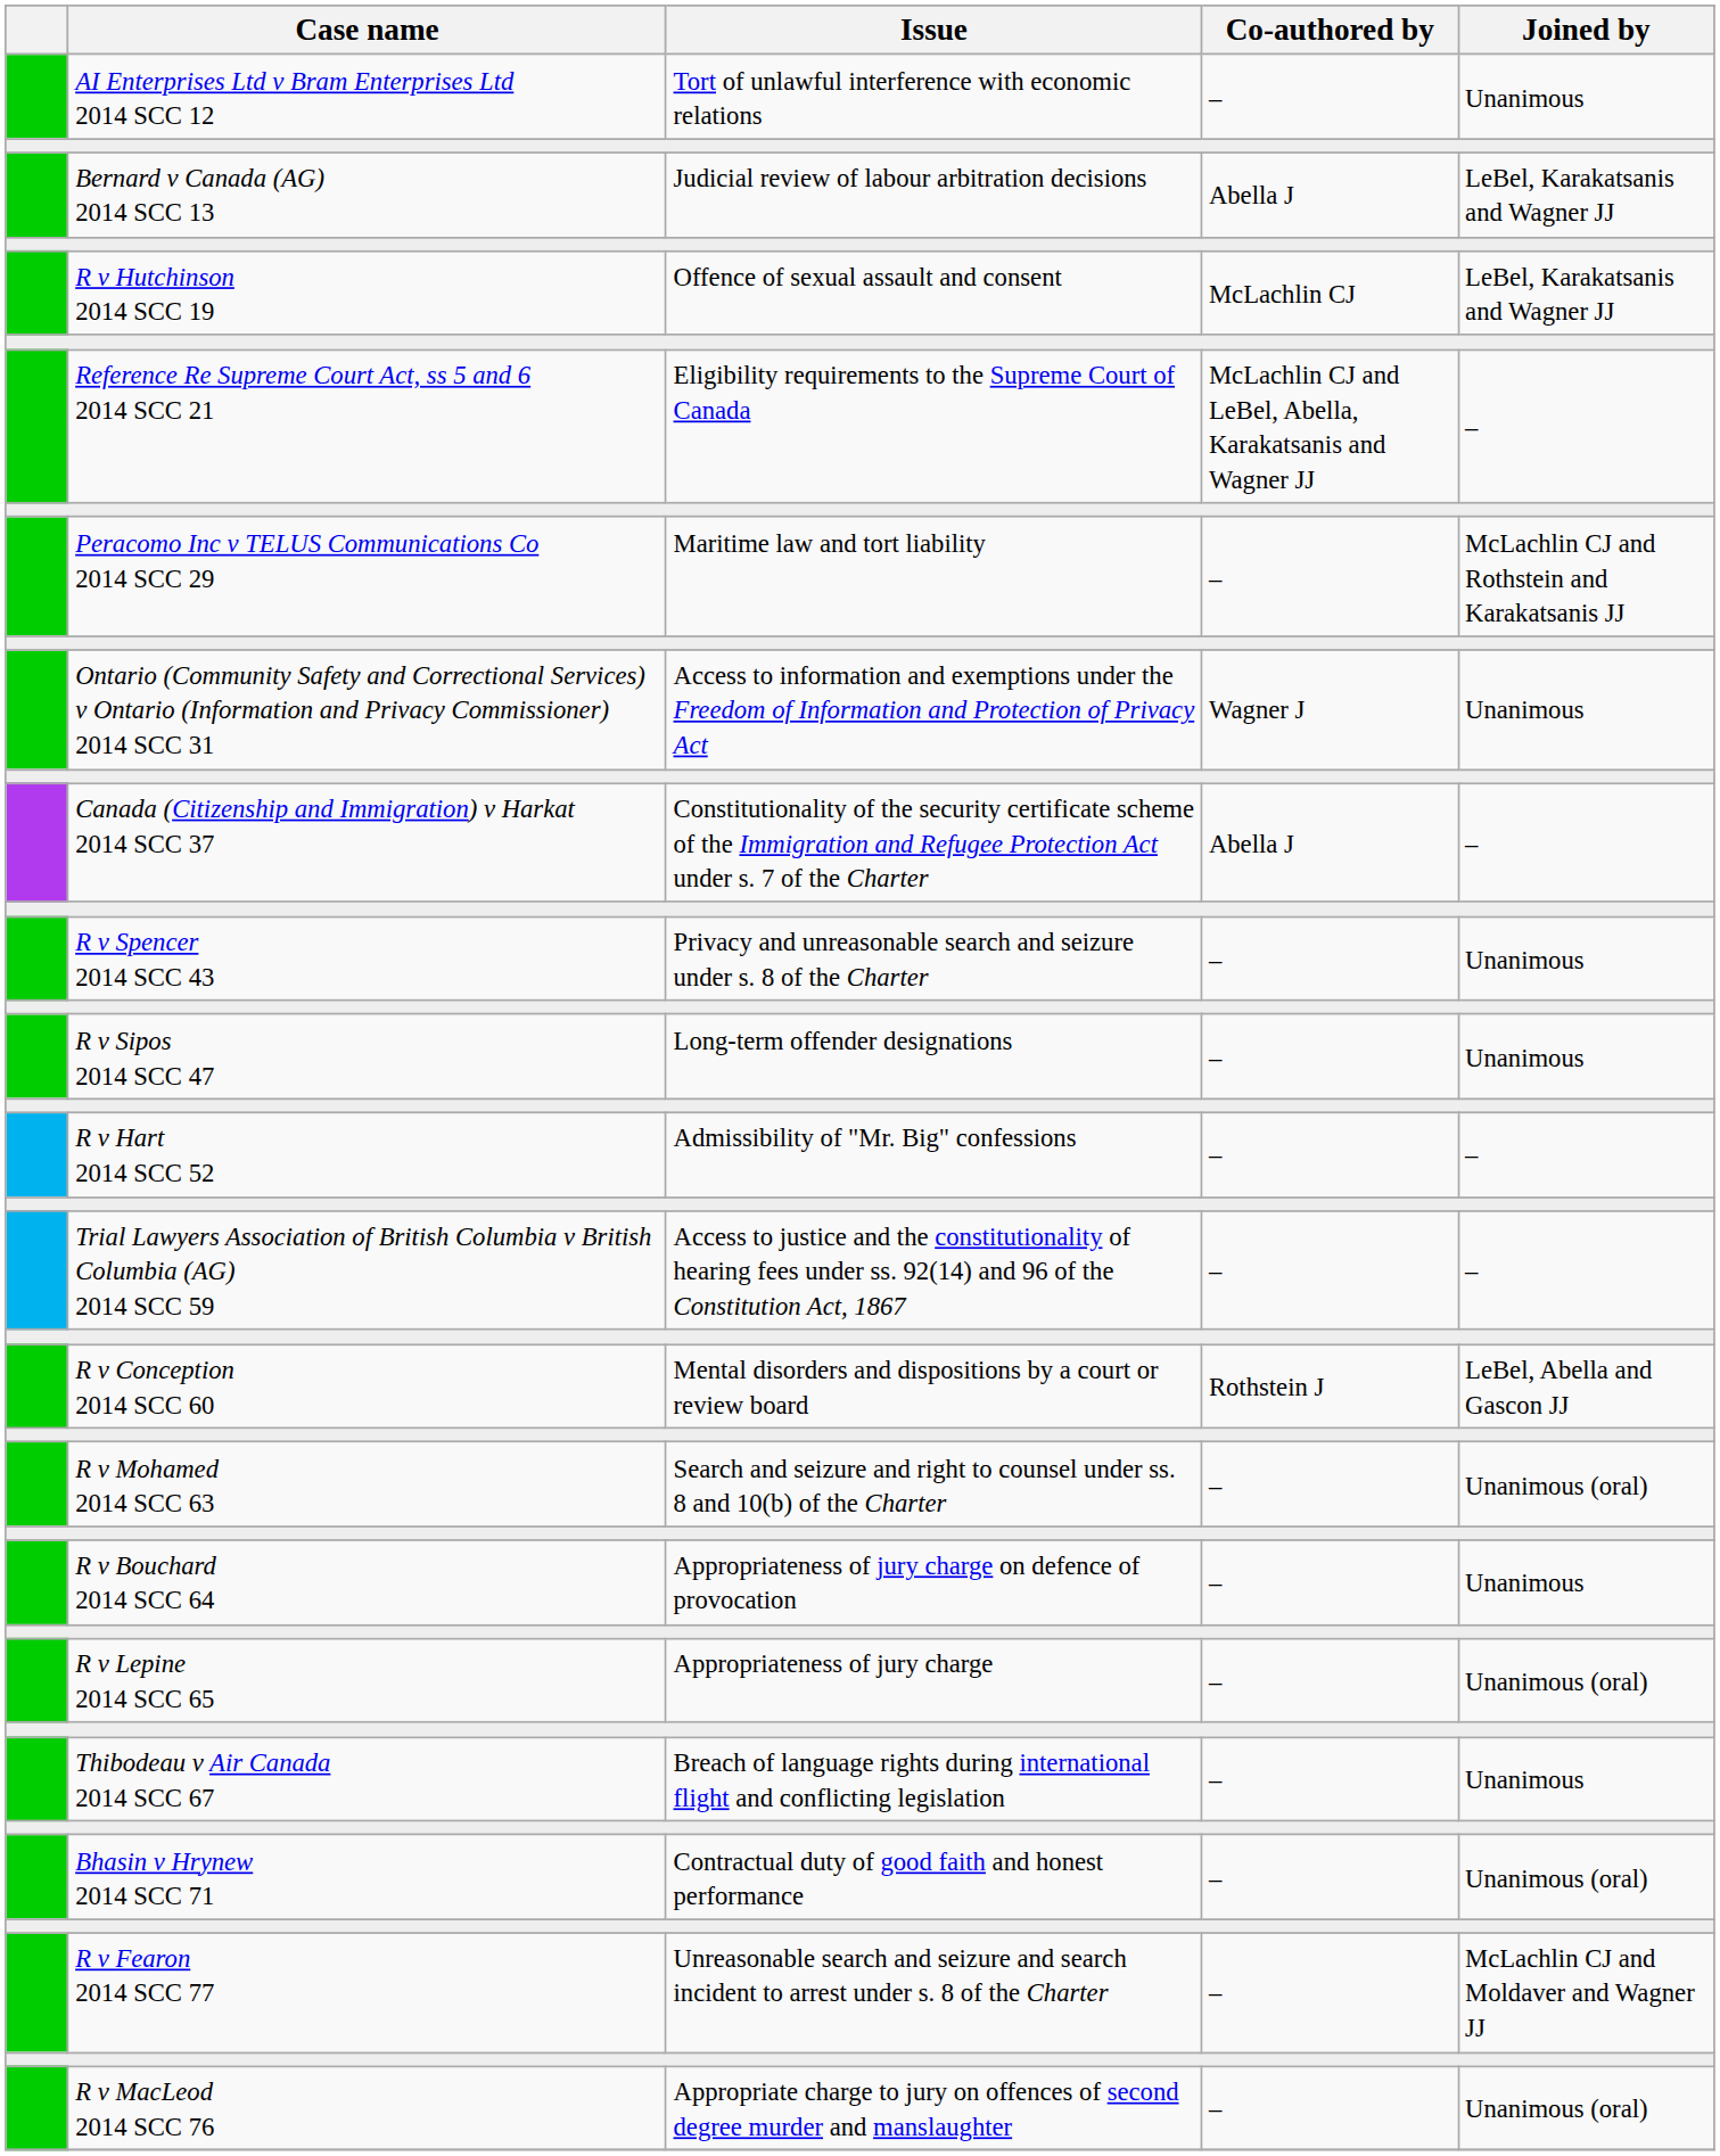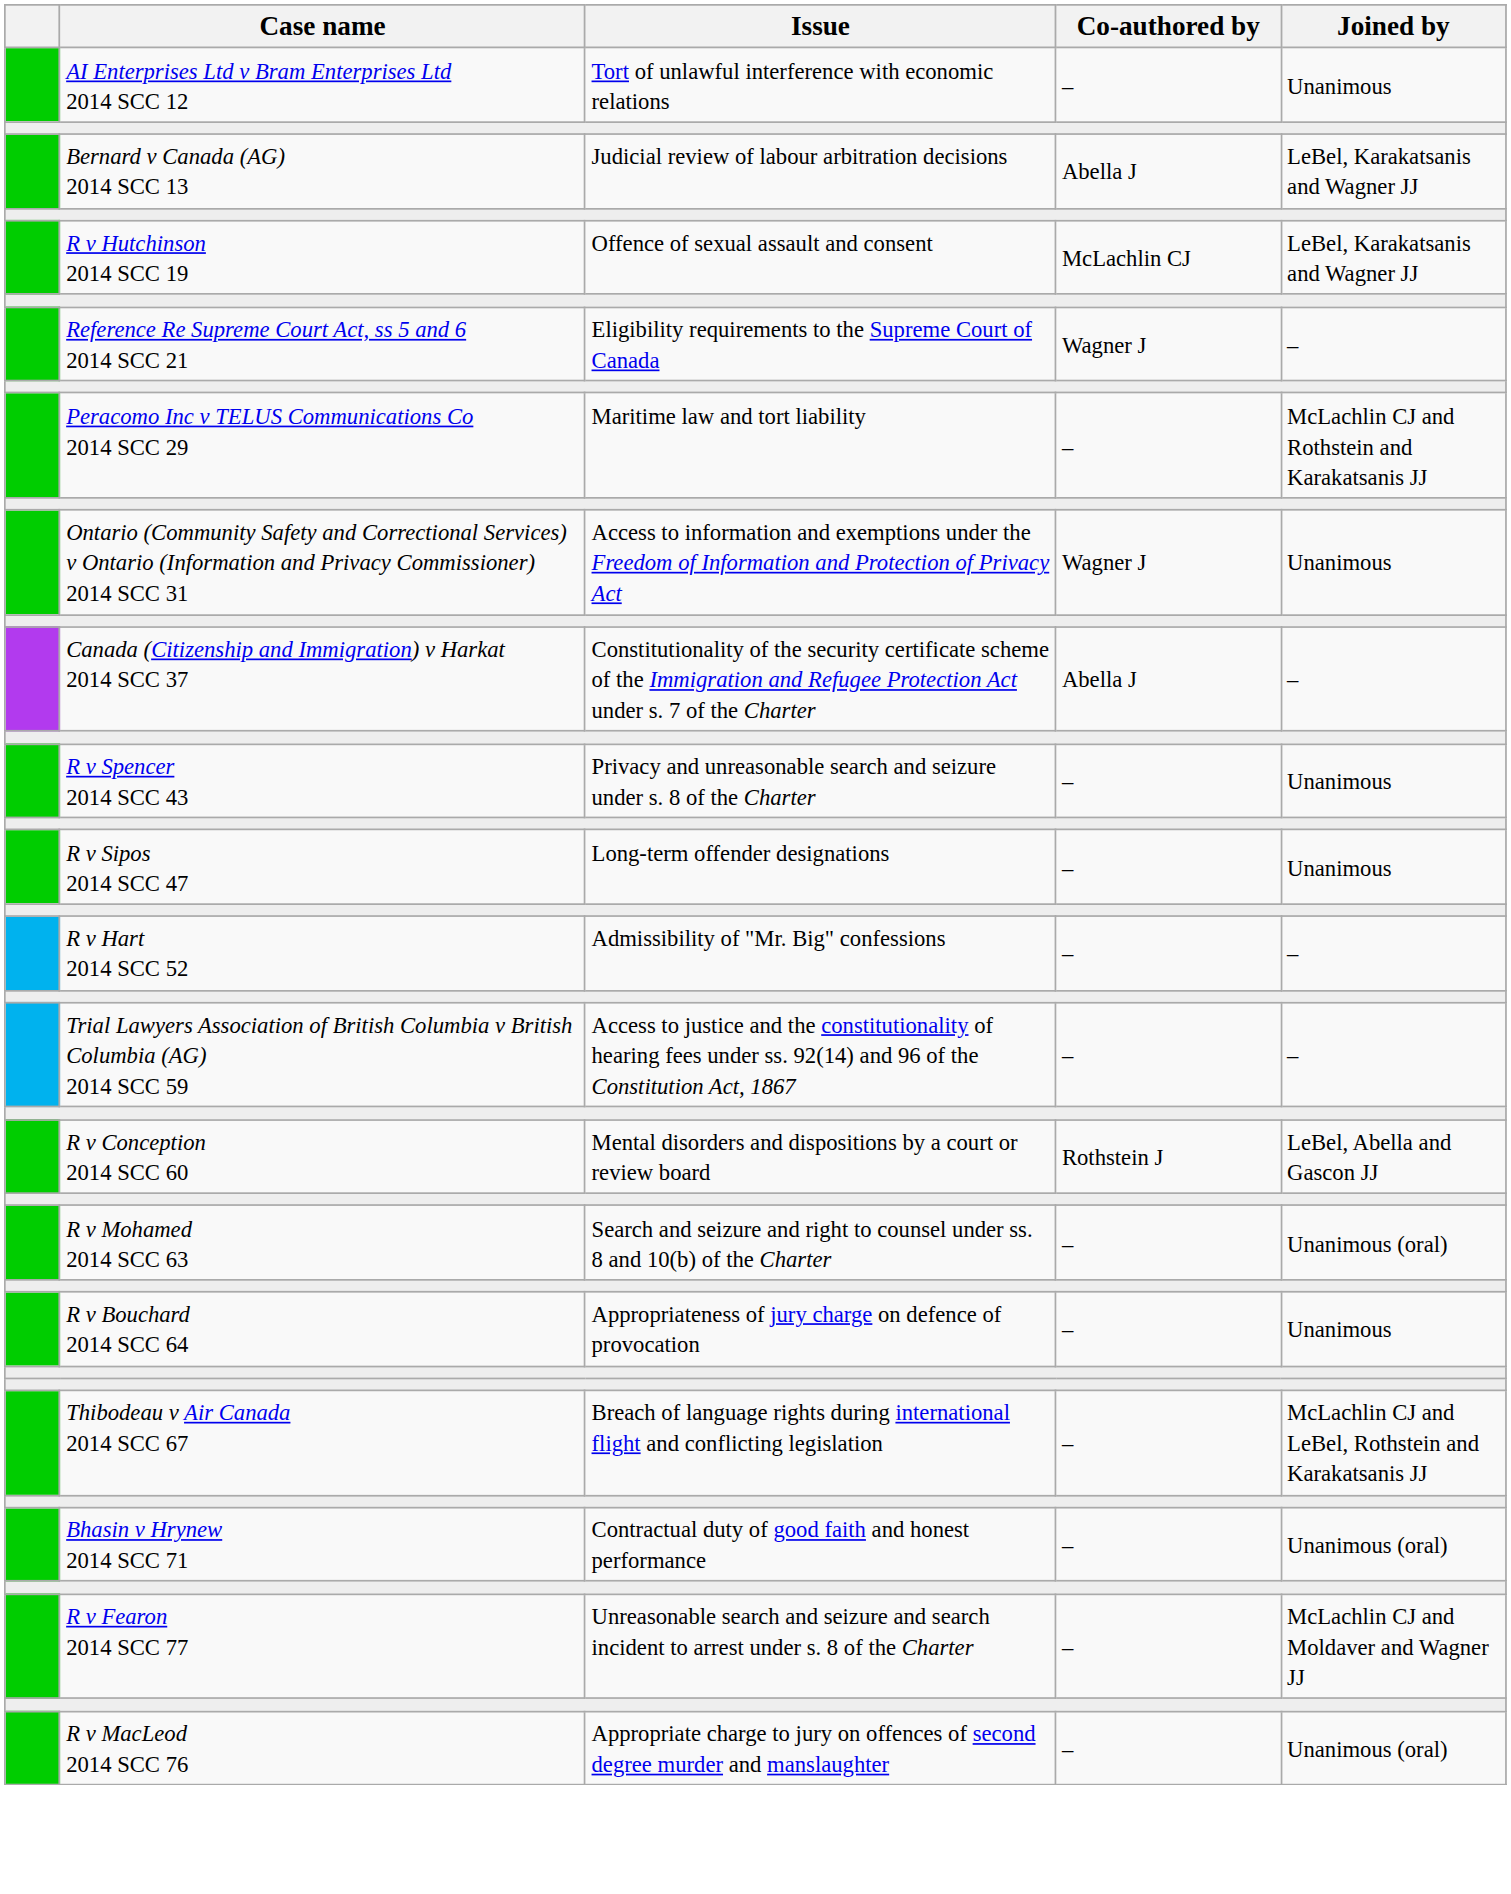 <table class="wikitable" width=100%>
 <tr bgcolor="#CCCCCC">
 <th width=25px></th>
 <th width=35%>Case name</th>
 <th>Issue</th>
 <th width=15%>Co-authored by</th>
 <th width=15%>Joined by</th>
 </tr>
 <tr>
 <td bgcolor="00cd00"></td>
 <td align=left valign=top><small><em><a href='#'>AI Enterprises Ltd v Bram Enterprises Ltd</a></em><br> 2014 SCC 12 </small></td>
 <td valign=top><small> <a href='#'>Tort</a> of unlawful interference with economic relations</small></td>
 <td><small> –</small></td>
 <td><small>  Unanimous</small></td>
 </tr>
 <tr>
 <td bgcolor=#EEEEEE colspan=5 valign=top><small></small></td>
 </tr>
 <tr>
 <td bgcolor="00cd00"></td>
 <td align=left valign=top><small><em>Bernard v Canada (AG)</em><br> 2014 SCC 13 </small></td>
 <td valign=top><small>Judicial review of labour arbitration decisions</small></td>
 <td><small> Abella J</small></td>
 <td><small> LeBel, Karakatsanis and Wagner JJ</small></td>
 </tr>
 <tr>
 <td bgcolor=#EEEEEE colspan=5 valign=top><small></small></td>
 </tr>
 <tr>
 <td bgcolor="00cd00"></td>
 <td align=left valign=top><small><em><a href='#'>R v Hutchinson</a></em><br> 2014 SCC 19 </small></td>
 <td valign=top><small>Offence of sexual assault and consent</small></td>
 <td><small> McLachlin CJ</small></td>
 <td><small> LeBel, Karakatsanis and Wagner JJ</small></td>
 </tr>
 <tr>
 <td bgcolor=#EEEEEE colspan=5 valign=top><small></small></td>
 </tr>
 <tr>
 <td bgcolor="00cd00"></td>
 <td align=left valign=top><small><em><a href='#'>Reference Re Supreme Court Act, ss 5 and 6</a></em><br> 2014 SCC 21 </small></td>
 <td valign=top><small>Eligibility requirements to the <a href='#'>Supreme Court of Canada</a></small></td>
-<td><small> McLachlin CJ and LeBel, Abella, Karakatsanis and Wagner JJ</small></td>
+<td><small> Wagner J</small></td>
 <td><small> –</small></td>
 </tr>
 <tr>
 <td bgcolor=#EEEEEE colspan=5 valign=top><small></small></td>
 </tr>
 <tr>
 <td bgcolor="00cd00"></td>
 <td align=left valign=top><small><em><a href='#'>Peracomo Inc v TELUS Communications Co</a></em><br> 2014 SCC 29 </small></td>
 <td valign=top><small>Maritime law and tort liability</small></td>
 <td><small> –</small></td>
 <td><small> McLachlin CJ and Rothstein and Karakatsanis JJ</small></td>
 </tr>
 <tr>
 <td bgcolor=#EEEEEE colspan=5 valign=top><small></small></td>
 </tr>
 <tr>
 <td bgcolor="00cd00"></td>
 <td align=left valign=top><small><em>Ontario (Community Safety and Correctional Services) v Ontario (Information and Privacy Commissioner)</em><br> 2014 SCC 31 </small></td>
 <td valign=top><small>Access to information and exemptions under the <em><a href='#'>Freedom of Information and Protection of Privacy Act</a></em></small></td>
 <td><small> Wagner J</small></td>
 <td><small> Unanimous</small></td>
 </tr>
 <tr>
 <td bgcolor=#EEEEEE colspan=5 valign=top><small></small></td>
 </tr>
 <tr>
 <td bgcolor="B23AEE"></td>
 <td align=left valign=top><small><em>Canada (<a href='#'>Citizenship and Immigration</a>) v Harkat</em><br> 2014 SCC 37 </small></td>
 <td valign=top><small>Constitutionality of the security certificate scheme of the <em><a href='#'>Immigration and Refugee Protection Act</a></em> under s. 7 of the <em>Charter</em></small></td>
 <td><small> Abella J</small></td>
 <td><small> –</small></td>
 </tr>
 <tr>
 <td bgcolor=#EEEEEE colspan=5 valign=top><small></small></td>
 </tr>
 <tr>
 <td bgcolor="00cd00"></td>
 <td align=left valign=top><small><em><a href='#'>R v Spencer</a></em><br> 2014 SCC 43 </small></td>
 <td valign=top><small>Privacy and unreasonable search and seizure under s. 8 of the <em>Charter</em></small></td>
 <td><small> –</small></td>
 <td><small> Unanimous</small></td>
 </tr>
 <tr>
 <td bgcolor=#EEEEEE colspan=5 valign=top><small></small></td>
 </tr>
 <tr>
 <td bgcolor="00cd00"></td>
 <td align=left valign=top><small><em>R v Sipos</em><br> 2014 SCC 47 </small></td>
 <td valign=top><small>Long-term offender designations</small></td>
 <td><small> –</small></td>
 <td><small> Unanimous</small></td>
 </tr>
 <tr>
 <td bgcolor=#EEEEEE colspan=5 valign=top><small></small></td>
 </tr>
 <tr>
 <td bgcolor="00B2EE"></td>
 <td align=left valign=top><small><em>R v Hart</em><br> 2014 SCC 52 </small></td>
 <td valign=top><small>Admissibility of "Mr. Big" confessions</small></td>
 <td><small> –</small></td>
 <td><small> –</small></td>
 </tr>
 <tr>
 <td bgcolor=#EEEEEE colspan=5 valign=top><small></small></td>
 </tr>
 <tr>
 <td bgcolor="00B2EE"></td>
 <td align=left valign=top><small><em>Trial Lawyers Association of British Columbia v British Columbia (AG)</em><br> 2014 SCC 59 </small></td>
 <td valign=top><small>Access to justice and the <a href='#'>constitutionality</a> of hearing fees under ss. 92(14) and 96 of the <em>Constitution Act, 1867</em></small></td>
 <td><small> –</small></td>
 <td><small> –</small></td>
 </tr>
 <tr>
 <td bgcolor=#EEEEEE colspan=5 valign=top><small></small></td>
 </tr>
 <tr>
 <td bgcolor="00cd00"></td>
 <td align=left valign=top><small><em>R v Conception</em><br> 2014 SCC 60 </small></td>
 <td valign=top><small>Mental disorders and dispositions by a court or review board</small></td>
 <td><small> Rothstein J</small></td>
 <td><small> LeBel, Abella and Gascon JJ</small></td>
 </tr>
 <tr>
 <td bgcolor=#EEEEEE colspan=5 valign=top><small></small></td>
 </tr>
 <tr>
 <td bgcolor="00cd00"></td>
 <td align=left valign=top><small><em>R v Mohamed</em><br> 2014 SCC 63 </small></td>
 <td valign=top><small>Search and seizure and right to counsel under ss. 8 and 10(b) of the <em>Charter</em></small></td>
 <td><small> –</small></td>
 <td><small> Unanimous (oral)</small></td>
 </tr>
 <tr>
 <td bgcolor=#EEEEEE colspan=5 valign=top><small></small></td>
 </tr>
 <tr>
 <td bgcolor="00cd00"></td>
 <td align=left valign=top><small><em>R v Bouchard</em><br> 2014 SCC 64 </small></td>
 <td valign=top><small>Appropriateness of <a href='#'>jury charge</a> on defence of provocation</small></td>
 <td><small> –</small></td>
 <td><small> Unanimous</small></td>
 </tr>
 <tr>
 <td bgcolor=#EEEEEE colspan=5 valign=top><small></small></td>
 </tr>
 <tr>
-<td bgcolor="00cd00"></td>
-<td align=left valign=top><small><em>R v Lepine</em><br> 2014 SCC 65 </small></td>
-<td valign=top><small>Appropriateness of jury charge</small></td>
-<td><small> –</small></td>
-<td><small> Unanimous (oral)</small></td>
-</tr>
-<tr>
 <td bgcolor=#EEEEEE colspan=5 valign=top><small></small></td>
 </tr>
 <tr>
 <td bgcolor="00cd00"></td>
 <td align=left valign=top><small><em>Thibodeau v <a href='#'>Air Canada</a></em><br> 2014 SCC 67 </small></td>
 <td valign=top><small>Breach of language rights during <a href='#'>international flight</a> and conflicting legislation</small></td>
 <td><small> –</small></td>
-<td><small> Unanimous</small></td>
+<td><small> McLachlin CJ and LeBel, Rothstein and Karakatsanis JJ</small></td>
 </tr>
 <tr>
 <td bgcolor=#EEEEEE colspan=5 valign=top><small></small></td>
 </tr>
 <tr>
 <td bgcolor="00cd00"></td>
 <td align=left valign=top><small><em><a href='#'>Bhasin v Hrynew</a></em><br> 2014 SCC 71 </small></td>
 <td valign=top><small>Contractual duty of <a href='#'>good faith</a> and honest performance</small></td>
 <td><small> –</small></td>
 <td><small> Unanimous (oral)</small></td>
 </tr>
 <tr>
 <td bgcolor=#EEEEEE colspan=5 valign=top><small></small></td>
 </tr>
 <tr>
 <td bgcolor="00cd00"></td>
 <td align=left valign=top><small><em><a href='#'>R v Fearon</a></em><br> 2014 SCC 77 </small></td>
 <td valign=top><small>Unreasonable search and seizure and search incident to arrest under s. 8 of the <em>Charter</em></small></td>
 <td><small> –</small></td>
 <td><small> McLachlin CJ and Moldaver and Wagner JJ</small></td>
 </tr>
 <tr>
 <td bgcolor=#EEEEEE colspan=5 valign=top><small></small></td>
 </tr>
 <tr>
 <td bgcolor="00cd00"></td>
 <td align=left valign=top><small><em>R v MacLeod</em><br> 2014 SCC 76 </small></td>
 <td valign=top><small>Appropriate charge to jury on offences of <a href='#'>second degree murder</a> and <a href='#'>manslaughter</a></small></td>
 <td><small> –</small></td>
 <td><small> Unanimous (oral)</small></td>
 </tr>
 <tr>
 </tr>
 </table>
